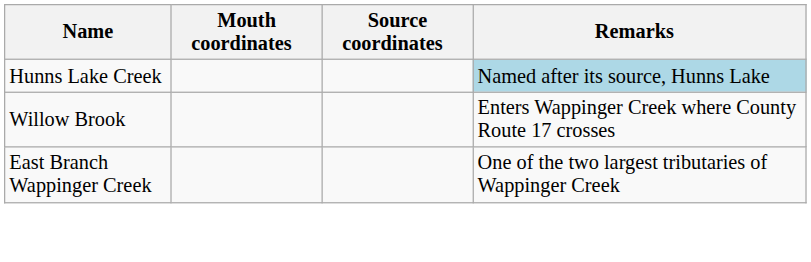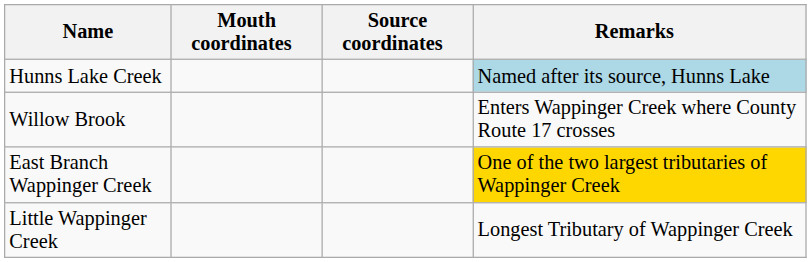 <table class="wikitable sortable" style="width:50%">
 <tr>
 <th width=15%><strong>Name</strong></th>
 <th width=10%><strong>Mouth<br> coordinates</strong>  </th>
 <th width=10%><strong>Source<br> coordinates</strong>  </th>
 <th width=30% class="unsortable"><strong>Remarks</strong>  </th>
 </tr>
 <tr ->
 <td>Hunns Lake Creek</td>
 <td></td>
 <td></td>
 <td style="background: lightblue;">Named after its source, Hunns Lake</td>
 </tr>
 <tr ->
 <td>Willow Brook</td>
 <td></td>
 <td></td>
 <td>Enters Wappinger Creek where County Route 17 crosses</td>
 </tr>
 <tr ->
 <td>East Branch Wappinger Creek</td>
 <td></td>
 <td></td>
-<td>One of the two largest tributaries of Wappinger Creek</td>
+<td style="background: gold;">One of the two largest tributaries of Wappinger Creek</td>
+</tr>
+<tr ->
+<td>Little Wappinger Creek</td>
+<td></td>
+<td></td>
+<td>Longest Tributary of Wappinger Creek</td>
 </tr>
 </table>
